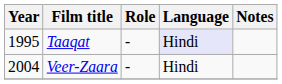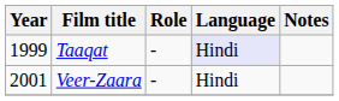 <table class="wikitable">
 <tr>
 <th>Year</th>
 <th>Film title</th>
 <th>Role</th>
 <th>Language</th>
 <th>Notes</th>
 </tr>
 <tr>
-<td>1995</td>
+<td>1999</td>
 <td><a href='#'><em>Taaqat</em></a></td>
 <td>-</td>
 <td style="background: lavender;">Hindi</td>
 <td></td>
 </tr>
 <tr>
-<td>2004</td>
+<td>2001</td>
 <td><em><a href='#'>Veer-Zaara</a></em></td>
 <td>-</td>
 <td>Hindi</td>
 <td></td>
 </tr>
 <tr>
 </tr>
 </table>
